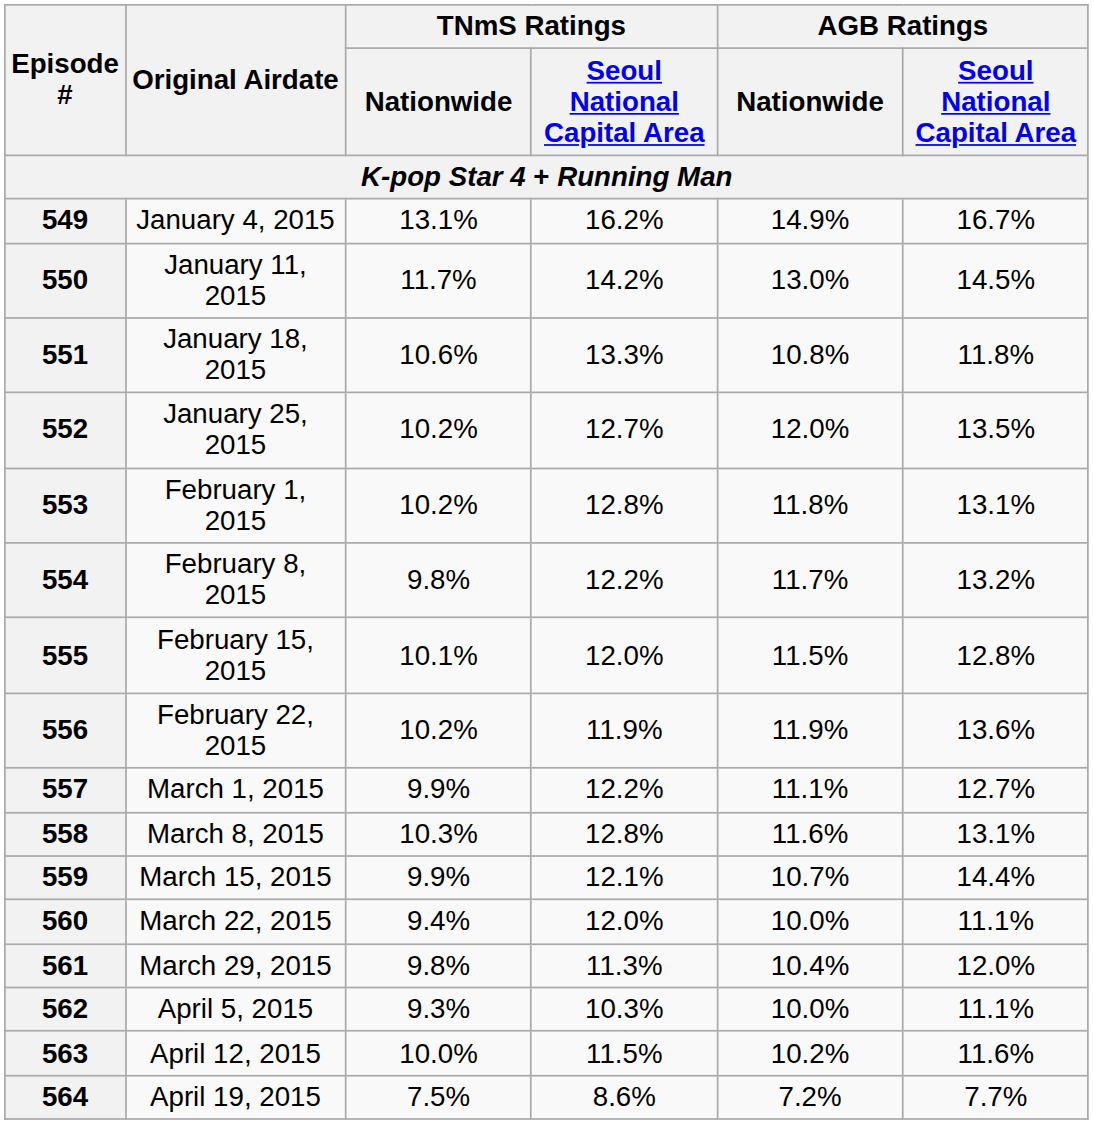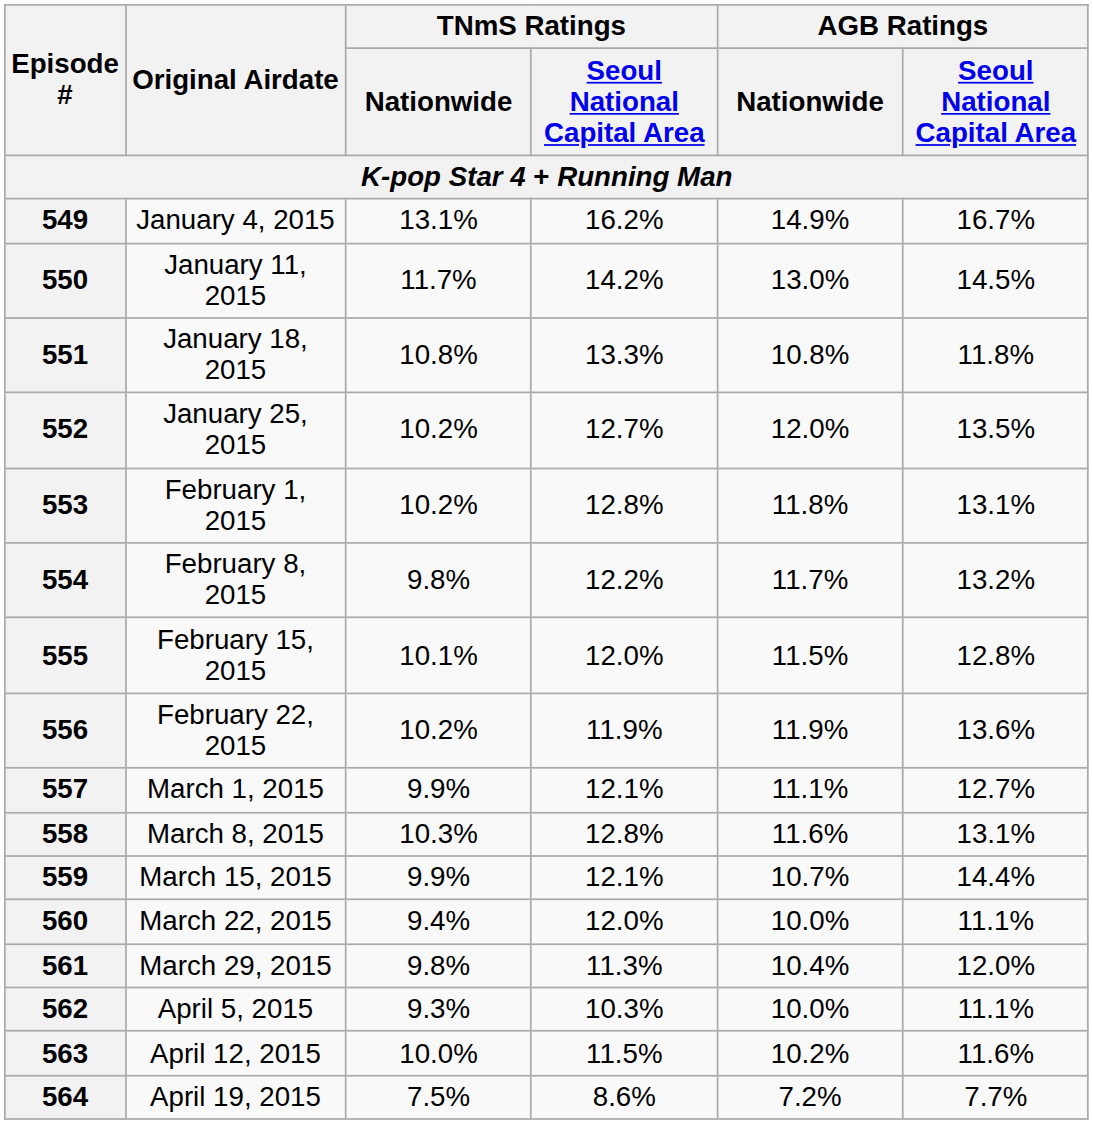 <table class=wikitable style="text-align:center">
 <tr>
 <th rowspan="2" style="width:40px;">Episode #</th>
 <th rowspan="2" style="width:120px;">Original Airdate</th>
 <th colspan="2">TNmS Ratings</th>
 <th colspan="2">AGB Ratings</th>
 </tr>
 <tr>
 <th width=100>Nationwide</th>
 <th width=100><a href='#'>Seoul National Capital Area</a></th>
 <th width=100>Nationwide</th>
 <th width=100><a href='#'>Seoul National Capital Area</a></th>
 </tr>
 <tr>
 <th colspan="6"><em>K-pop Star 4</em> + <em>Running Man</em></th>
 </tr>
 <tr>
 <th>549</th>
 <td>January 4, 2015</td>
 <td>13.1%</td>
 <td>16.2%</td>
 <td>14.9%</td>
 <td>16.7%</td>
 </tr>
 <tr>
 <th>550</th>
 <td>January 11, 2015</td>
 <td>11.7%</td>
 <td>14.2%</td>
 <td>13.0%</td>
 <td>14.5%</td>
 </tr>
 <tr>
 <th>551</th>
 <td>January 18, 2015</td>
-<td>10.6%</td>
+<td>10.8%</td>
 <td>13.3%</td>
 <td>10.8%</td>
 <td>11.8%</td>
 </tr>
 <tr>
 <th>552</th>
 <td>January 25, 2015</td>
 <td>10.2%</td>
 <td>12.7%</td>
 <td>12.0%</td>
 <td>13.5%</td>
 </tr>
 <tr>
 <th>553</th>
 <td>February 1, 2015</td>
 <td>10.2%</td>
 <td>12.8%</td>
 <td>11.8%</td>
 <td>13.1%</td>
 </tr>
 <tr>
 <th>554</th>
 <td>February 8, 2015</td>
 <td>9.8%</td>
 <td>12.2%</td>
 <td>11.7%</td>
 <td>13.2%</td>
 </tr>
 <tr>
 <th>555</th>
 <td>February 15, 2015</td>
 <td>10.1%</td>
 <td>12.0%</td>
 <td>11.5%</td>
 <td>12.8%</td>
 </tr>
 <tr>
 <th>556</th>
 <td>February 22, 2015</td>
 <td>10.2%</td>
 <td>11.9%</td>
 <td>11.9%</td>
 <td>13.6%</td>
 </tr>
 <tr>
 <th>557</th>
 <td>March 1, 2015</td>
 <td>9.9%</td>
-<td>12.2%</td>
+<td>12.1%</td>
 <td>11.1%</td>
 <td>12.7%</td>
 </tr>
 <tr>
 <th>558</th>
 <td>March 8, 2015</td>
 <td>10.3%</td>
 <td>12.8%</td>
 <td>11.6%</td>
 <td>13.1%</td>
 </tr>
 <tr>
 <th>559</th>
 <td>March 15, 2015</td>
 <td>9.9%</td>
 <td>12.1%</td>
 <td>10.7%</td>
 <td>14.4%</td>
 </tr>
 <tr>
 <th>560</th>
 <td>March 22, 2015</td>
 <td>9.4%</td>
 <td>12.0%</td>
 <td>10.0%</td>
 <td>11.1%</td>
 </tr>
 <tr>
 <th>561</th>
 <td>March 29, 2015</td>
 <td>9.8%</td>
 <td>11.3%</td>
 <td>10.4%</td>
 <td>12.0%</td>
 </tr>
 <tr>
 <th>562</th>
 <td>April 5, 2015</td>
 <td>9.3%</td>
 <td>10.3%</td>
 <td>10.0%</td>
 <td>11.1%</td>
 </tr>
 <tr>
 <th>563</th>
 <td>April 12, 2015</td>
 <td>10.0%</td>
 <td>11.5%</td>
 <td>10.2%</td>
 <td>11.6%</td>
 </tr>
 <tr>
 <th>564</th>
 <td>April 19, 2015</td>
 <td>7.5%</td>
 <td>8.6%</td>
 <td>7.2%</td>
 <td>7.7%</td>
 </tr>
 </table>
